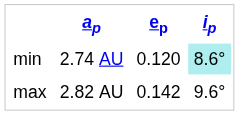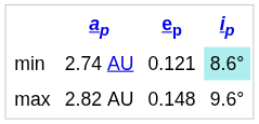 <table align="center" style="border:1px solid #CCC; margin-left:15px;" cellpadding="5">
 <tr>
 <th></th>
 <th><em><a href='#'>a<sub>p</sub></a></em></th>
 <th><a href='#'>e<sub>p</sub></a></th>
 <th><em><a href='#'>i<sub>p</sub></a></em></th>
 </tr>
 <tr>
 <td>min</td>
 <td>2.74 <a href='#'>AU</a></td>
-<td>0.120</td>
+<td>0.121</td>
 <td style="background: paleturquoise;">8.6°</td>
 </tr>
 <tr>
 <td>max</td>
 <td>2.82 AU</td>
-<td>0.142</td>
+<td>0.148</td>
 <td>9.6°</td>
 </tr>
 </table>
